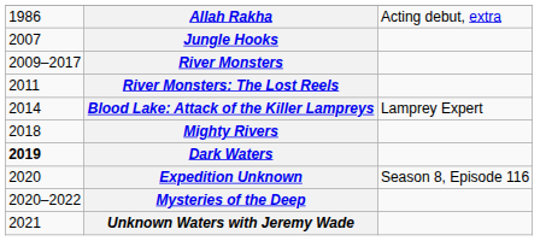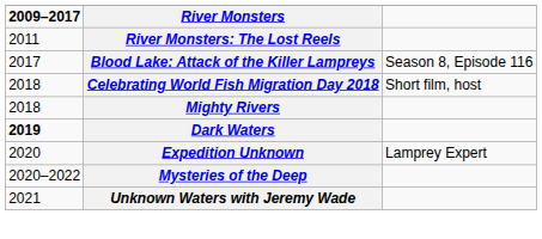 <table class="wikitable sortable plainrowheaders">
 <tr>
 </tr>
 <tr>
-<td>1986</td>
-<th scope="row"><em><a href='#'>Allah Rakha</a></em></th>
-<td>Acting debut, <a href='#'>extra</a></td>
-</tr>
-<tr>
-<td>2007</td>
-<th scope="row"><em><a href='#'>Jungle Hooks</a></em></th>
-<td></td>
-</tr>
-<tr>
-<td>2009–2017</td>
+<td><strong>2009–2017</strong></td>
 <th scope="row"><em><a href='#'>River Monsters</a></em></th>
 <td></td>
 </tr>
 <tr>
 <td>2011</td>
 <th scope="row"><em><a href='#'>River Monsters: The Lost Reels</a></em></th>
 <td></td>
 </tr>
 <tr>
-<td>2014</td>
+<td>2017</td>
 <th scope="row"><em><a href='#'>Blood Lake: Attack of the Killer Lampreys</a></em></th>
-<td>Lamprey Expert</td>
+<td>Season 8, Episode 116</td>
+</tr>
+<tr>
+<td>2018</td>
+<th scope="row"><em><a href='#'>Celebrating World Fish Migration Day 2018</a></em></th>
+<td>Short film, host</td>
 </tr>
 <tr>
 <td>2018</td>
 <th scope="row"><em><a href='#'>Mighty Rivers</a></em></th>
 <td></td>
 </tr>
 <tr>
 <td><strong>2019</strong></td>
 <th scope="row"><em><a href='#'>Dark Waters</a></em></th>
 <td></td>
 </tr>
 <tr>
 <td>2020</td>
 <th scope="row"><em><a href='#'>Expedition Unknown</a></em></th>
-<td>Season 8, Episode 116</td>
+<td>Lamprey Expert</td>
 </tr>
 <tr>
 <td>2020–2022</td>
 <th scope="row"><em><a href='#'>Mysteries of the Deep</a></em></th>
 <td></td>
 </tr>
 <tr>
 <td>2021</td>
 <th scope="row"><em>Unknown Waters with Jeremy Wade</em></th>
 <td></td>
 </tr>
 </table>
